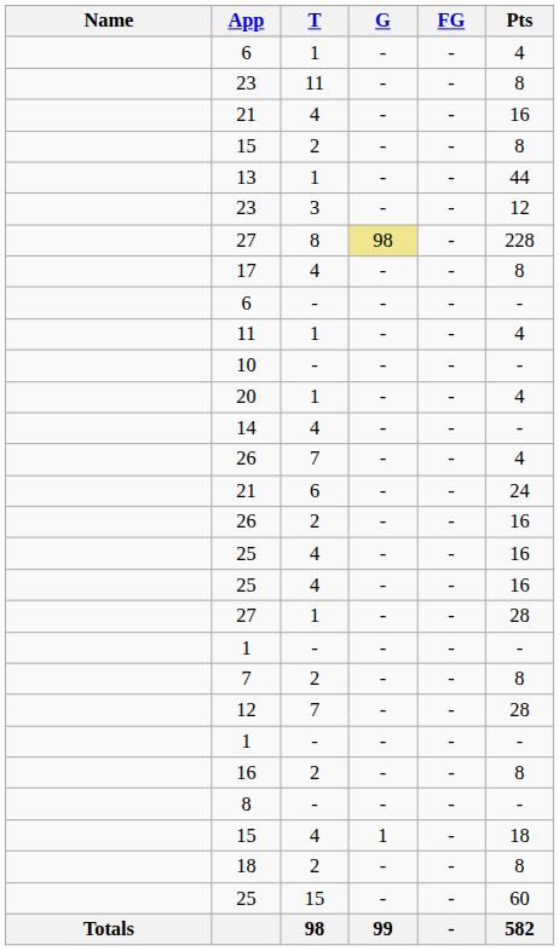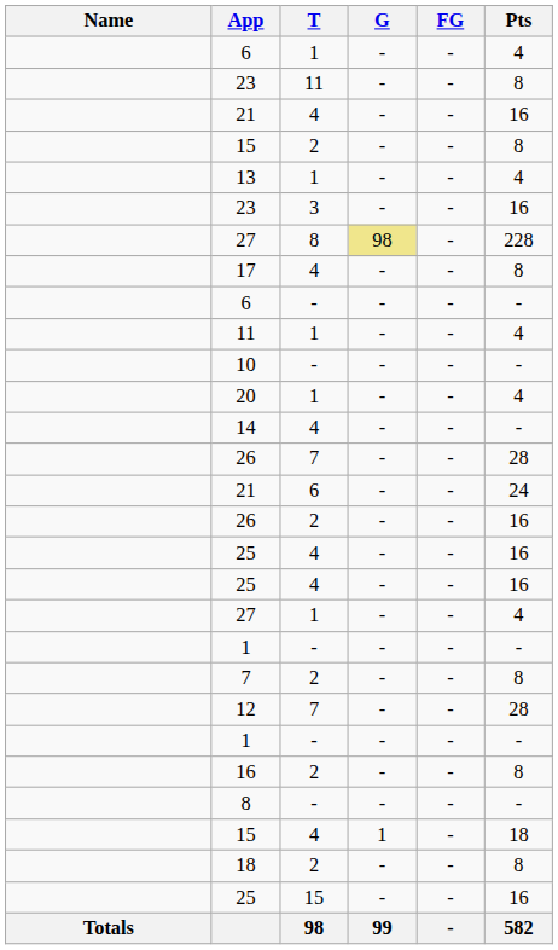 <table class="wikitable sortable" style="text-align: center;">
 <tr>
 <th style="width:10em">Name</th>
 <th style="width:3em"><a href='#'>App</a></th>
 <th style="width:3em"><a href='#'>T</a></th>
 <th style="width:3em"><a href='#'>G</a></th>
 <th style="width:3em"><a href='#'>FG</a></th>
 <th style="width:3em">Pts</th>
 </tr>
 <tr>
 <td style="text-align:left;"></td>
 <td>6</td>
 <td>1</td>
 <td>-</td>
 <td>-</td>
 <td>4</td>
 </tr>
 <tr>
 <td style="text-align:left;"></td>
 <td>23</td>
 <td>11</td>
 <td>-</td>
 <td>-</td>
 <td>8</td>
 </tr>
 <tr>
 <td style="text-align:left;"></td>
 <td>21</td>
 <td>4</td>
 <td>-</td>
 <td>-</td>
 <td>16</td>
 </tr>
 <tr>
 <td style="text-align:left;"></td>
 <td>15</td>
 <td>2</td>
 <td>-</td>
 <td>-</td>
 <td>8</td>
 </tr>
 <tr>
 <td style="text-align:left;"></td>
 <td>13</td>
 <td>1</td>
 <td>-</td>
 <td>-</td>
-<td>44</td>
+<td>4</td>
 </tr>
 <tr>
 <td style="text-align:left;"></td>
 <td>23</td>
 <td>3</td>
 <td>-</td>
 <td>-</td>
-<td>12</td>
+<td>16</td>
 </tr>
 <tr>
 <td style="text-align:left;"></td>
 <td>27</td>
 <td>8</td>
 <td style="background: khaki;">98</td>
 <td>-</td>
 <td>228</td>
 </tr>
 <tr>
 <td style="text-align:left;"></td>
 <td>17</td>
 <td>4</td>
 <td>-</td>
 <td>-</td>
 <td>8</td>
 </tr>
 <tr>
 <td style="text-align:left;"></td>
 <td>6</td>
 <td>-</td>
 <td>-</td>
 <td>-</td>
 <td>-</td>
 </tr>
 <tr>
 <td style="text-align:left;"></td>
 <td>11</td>
 <td>1</td>
 <td>-</td>
 <td>-</td>
 <td>4</td>
 </tr>
 <tr>
 <td style="text-align:left;"></td>
 <td>10</td>
 <td>-</td>
 <td>-</td>
 <td>-</td>
 <td>-</td>
 </tr>
 <tr>
 <td style="text-align:left;"></td>
 <td>20</td>
 <td>1</td>
 <td>-</td>
 <td>-</td>
 <td>4</td>
 </tr>
 <tr>
 <td style="text-align:left;"></td>
 <td>14</td>
 <td>4</td>
 <td>-</td>
 <td>-</td>
 <td>-</td>
 </tr>
 <tr>
 <td style="text-align:left;"></td>
 <td>26</td>
 <td>7</td>
 <td>-</td>
 <td>-</td>
-<td>4</td>
+<td>28</td>
 </tr>
 <tr>
 <td style="text-align:left;"></td>
 <td>21</td>
 <td>6</td>
 <td>-</td>
 <td>-</td>
 <td>24</td>
 </tr>
 <tr>
 <td style="text-align:left;"></td>
 <td>26</td>
 <td>2</td>
 <td>-</td>
 <td>-</td>
 <td>16</td>
 </tr>
 <tr>
 <td style="text-align:left;"></td>
 <td>25</td>
 <td>4</td>
 <td>-</td>
 <td>-</td>
 <td>16</td>
 </tr>
 <tr>
 <td style="text-align:left;"></td>
 <td>25</td>
 <td>4</td>
 <td>-</td>
 <td>-</td>
 <td>16</td>
 </tr>
 <tr>
 <td style="text-align:left;"></td>
 <td>27</td>
 <td>1</td>
 <td>-</td>
 <td>-</td>
-<td>28</td>
+<td>4</td>
 </tr>
 <tr>
 <td style="text-align:left;"></td>
 <td>1</td>
 <td>-</td>
 <td>-</td>
 <td>-</td>
 <td>-</td>
 </tr>
 <tr>
 <td style="text-align:left;"></td>
 <td>7</td>
 <td>2</td>
 <td>-</td>
 <td>-</td>
 <td>8</td>
 </tr>
 <tr>
 <td style="text-align:left;"></td>
 <td>12</td>
 <td>7</td>
 <td>-</td>
 <td>-</td>
 <td>28</td>
 </tr>
 <tr>
 <td style="text-align:left;"></td>
 <td>1</td>
 <td>-</td>
 <td>-</td>
 <td>-</td>
 <td>-</td>
 </tr>
 <tr>
 <td style="text-align:left;"></td>
 <td>16</td>
 <td>2</td>
 <td>-</td>
 <td>-</td>
 <td>8</td>
 </tr>
 <tr>
 <td style="text-align:left;"></td>
 <td>8</td>
 <td>-</td>
 <td>-</td>
 <td>-</td>
 <td>-</td>
 </tr>
 <tr>
 <td style="text-align:left;"></td>
 <td>15</td>
 <td>4</td>
 <td>1</td>
 <td>-</td>
 <td>18</td>
 </tr>
 <tr>
 <td style="text-align:left;"></td>
 <td>18</td>
 <td>2</td>
 <td>-</td>
 <td>-</td>
 <td>8</td>
 </tr>
 <tr>
 <td style="text-align:left;"></td>
 <td>25</td>
 <td>15</td>
 <td>-</td>
 <td>-</td>
-<td>60</td>
+<td>16</td>
 </tr>
 <tr class="sortbottom">
 <th>Totals</th>
 <th></th>
 <th>98</th>
 <th>99</th>
 <th>-</th>
 <th>582</th>
 </tr>
 </table>
